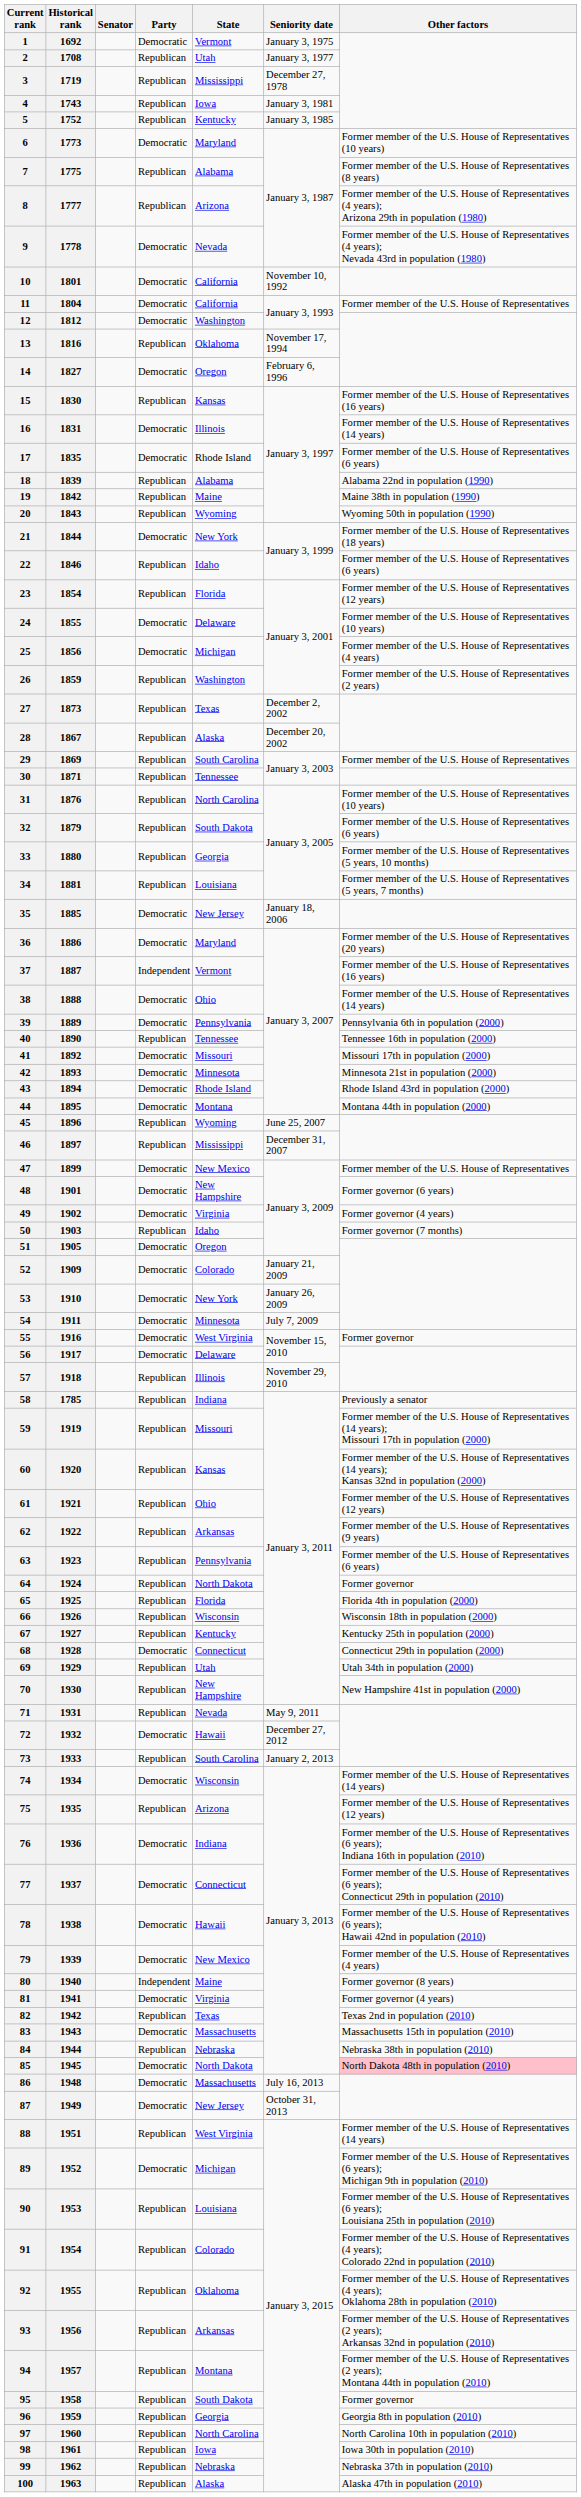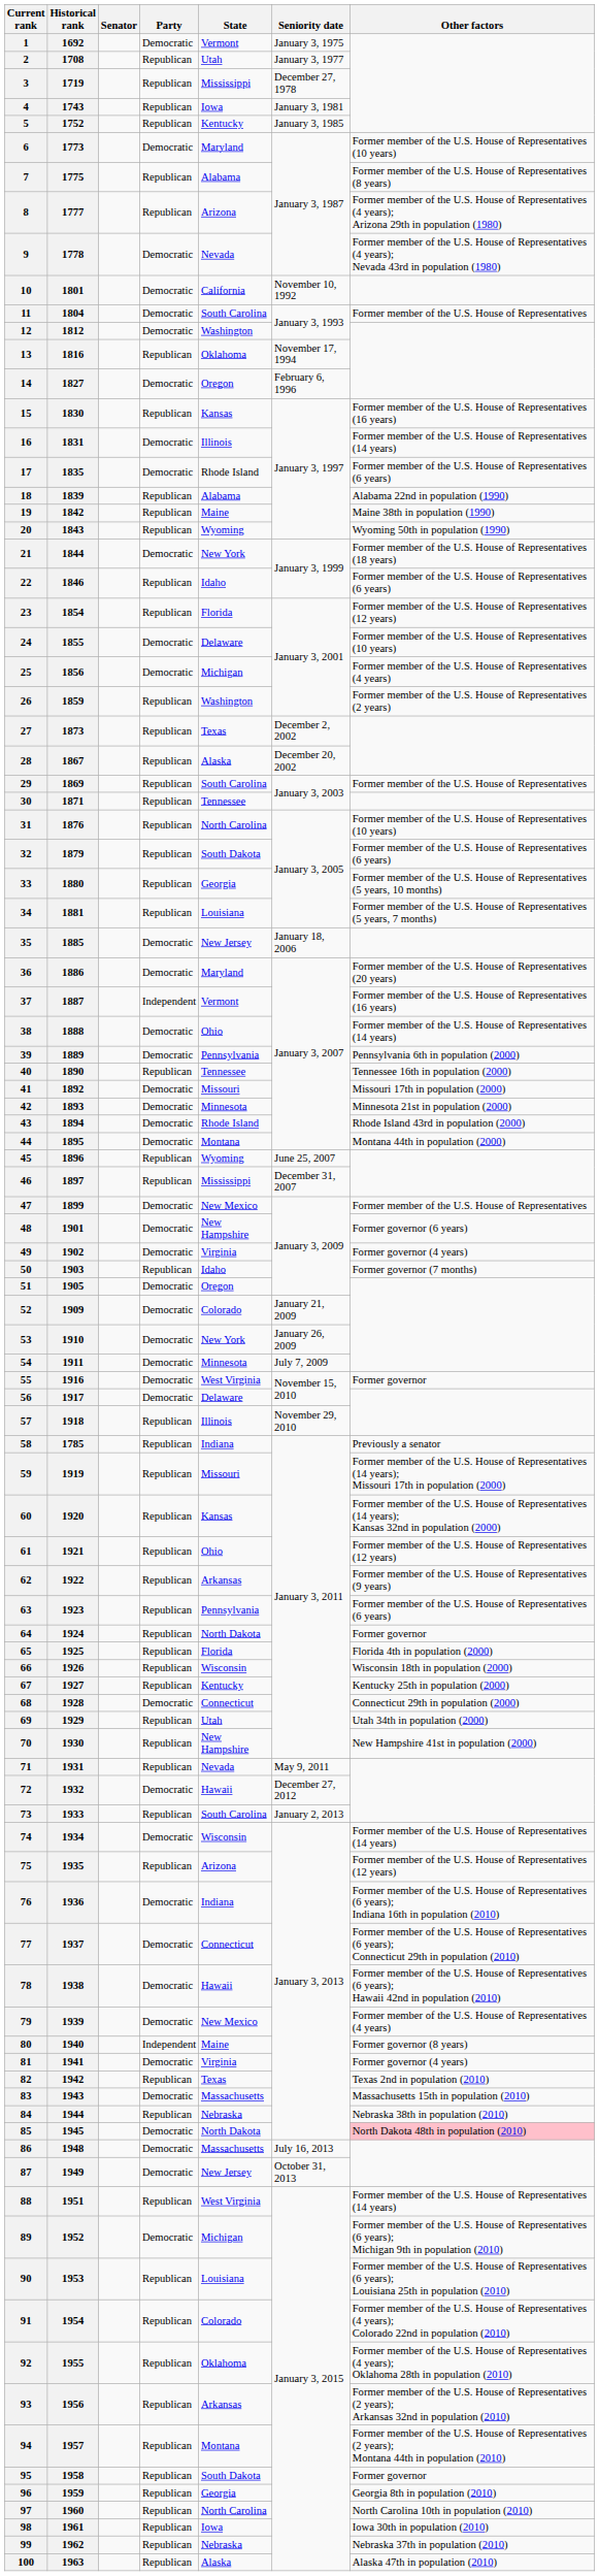 <table class="wikitable sortable">
 <tr valign=bottom>
 <th>Current<br>rank</th>
 <th>Historical<br>rank</th>
 <th>Senator</th>
 <th>Party</th>
 <th>State</th>
 <th>Seniority date</th>
 <th>Other factors</th>
 </tr>
 <tr>
 <th>1</th>
 <th>1692</th>
 <td></td>
 <td>Democratic</td>
 <td><a href='#'>Vermont</a></td>
 <td>January 3, 1975</td>
 <td rowspan=5> </td>
 </tr>
 <tr>
 <th>2</th>
 <th>1708</th>
 <td></td>
 <td>Republican</td>
 <td><a href='#'>Utah</a></td>
 <td>January 3, 1977</td>
 </tr>
 <tr>
 <th>3</th>
 <th>1719</th>
 <td></td>
 <td>Republican</td>
 <td><a href='#'>Mississippi</a></td>
 <td>December 27, 1978</td>
 </tr>
 <tr>
 <th>4</th>
 <th>1743</th>
 <td></td>
 <td>Republican</td>
 <td><a href='#'>Iowa</a></td>
 <td>January 3, 1981</td>
 </tr>
 <tr>
 <th>5</th>
 <th>1752</th>
 <td></td>
 <td>Republican</td>
 <td><a href='#'>Kentucky</a></td>
 <td>January 3, 1985</td>
 </tr>
 <tr>
 <th>6</th>
 <th>1773</th>
 <td></td>
 <td>Democratic</td>
 <td><a href='#'>Maryland</a></td>
 <td rowspan=4>January 3, 1987</td>
 <td>Former member of the U.S. House of Representatives (10 years)</td>
 </tr>
 <tr>
 <th>7</th>
 <th>1775</th>
 <td></td>
 <td>Republican</td>
 <td><a href='#'>Alabama</a></td>
 <td>Former member of the U.S. House of Representatives (8 years)</td>
 </tr>
 <tr>
 <th>8</th>
 <th>1777</th>
 <td></td>
 <td>Republican</td>
 <td><a href='#'>Arizona</a></td>
 <td>Former member of the U.S. House of Representatives (4 years);<br>Arizona 29th in population (<a href='#'>1980</a>)</td>
 </tr>
 <tr>
 <th>9</th>
 <th>1778</th>
 <td></td>
 <td>Democratic</td>
 <td><a href='#'>Nevada</a></td>
 <td>Former member of the U.S. House of Representatives (4 years);<br>Nevada 43rd in population (<a href='#'>1980</a>)</td>
 </tr>
 <tr>
 <th>10</th>
 <th>1801</th>
 <td></td>
 <td>Democratic</td>
 <td><a href='#'>California</a></td>
 <td>November 10, 1992</td>
 <td></td>
 </tr>
 <tr>
 <th>11</th>
 <th>1804</th>
 <td></td>
 <td>Democratic</td>
-<td><a href='#'>California</a></td>
+<td><a href='#'>South Carolina</a></td>
 <td rowspan=2>January 3, 1993</td>
 <td>Former member of the U.S. House of Representatives</td>
 </tr>
 <tr>
 <th>12</th>
 <th>1812</th>
 <td></td>
 <td>Democratic</td>
 <td><a href='#'>Washington</a></td>
 <td rowspan=3> </td>
 </tr>
 <tr>
 <th>13</th>
 <th>1816</th>
 <td></td>
 <td>Republican</td>
 <td><a href='#'>Oklahoma</a></td>
 <td>November 17, 1994</td>
 </tr>
 <tr>
 <th>14</th>
 <th>1827</th>
 <td></td>
 <td>Democratic</td>
 <td><a href='#'>Oregon</a></td>
 <td>February 6, 1996</td>
 </tr>
 <tr>
 <th>15</th>
 <th>1830</th>
 <td></td>
 <td>Republican</td>
 <td><a href='#'>Kansas</a></td>
 <td rowspan=6>January 3, 1997</td>
 <td>Former member of the U.S. House of Representatives (16 years)</td>
 </tr>
 <tr>
 <th>16</th>
 <th>1831</th>
 <td></td>
 <td>Democratic</td>
 <td><a href='#'>Illinois</a></td>
 <td>Former member of the U.S. House of Representatives (14 years)</td>
 </tr>
 <tr>
 <th>17</th>
 <th>1835</th>
 <td></td>
 <td>Democratic</td>
 <td>Rhode Island</td>
 <td>Former member of the U.S. House of Representatives (6 years)</td>
 </tr>
 <tr>
 <th>18</th>
 <th>1839</th>
 <td></td>
 <td>Republican</td>
 <td><a href='#'>Alabama</a></td>
 <td>Alabama 22nd in population (<a href='#'>1990</a>)</td>
 </tr>
 <tr>
 <th>19</th>
 <th>1842</th>
 <td></td>
 <td>Republican</td>
 <td><a href='#'>Maine</a></td>
 <td>Maine 38th in population (<a href='#'>1990</a>)</td>
 </tr>
 <tr>
 <th>20</th>
 <th>1843</th>
 <td></td>
 <td>Republican</td>
 <td><a href='#'>Wyoming</a></td>
 <td>Wyoming 50th in population (<a href='#'>1990</a>)</td>
 </tr>
 <tr>
 <th>21</th>
 <th>1844</th>
 <td></td>
 <td>Democratic</td>
 <td><a href='#'>New York</a></td>
 <td rowspan=2>January 3, 1999</td>
 <td>Former member of the U.S. House of Representatives (18 years)</td>
 </tr>
 <tr>
 <th>22</th>
 <th>1846</th>
 <td></td>
 <td>Republican</td>
 <td><a href='#'>Idaho</a></td>
 <td>Former member of the U.S. House of Representatives (6 years)</td>
 </tr>
 <tr>
 <th>23</th>
 <th>1854</th>
 <td></td>
 <td>Republican</td>
 <td><a href='#'>Florida</a></td>
 <td rowspan=4>January 3, 2001</td>
 <td>Former member of the U.S. House of Representatives (12 years)</td>
 </tr>
 <tr>
 <th>24</th>
 <th>1855</th>
 <td></td>
 <td>Democratic</td>
 <td><a href='#'>Delaware</a></td>
 <td>Former member of the U.S. House of Representatives (10 years)</td>
 </tr>
 <tr>
 <th>25</th>
 <th>1856</th>
 <td></td>
 <td>Democratic</td>
 <td><a href='#'>Michigan</a></td>
 <td>Former member of the U.S. House of Representatives (4 years)</td>
 </tr>
 <tr>
 <th>26</th>
 <th>1859</th>
 <td></td>
 <td>Republican</td>
 <td><a href='#'>Washington</a></td>
 <td>Former member of the U.S. House of Representatives (2 years)</td>
 </tr>
 <tr>
 <th>27</th>
 <th>1873</th>
 <td></td>
 <td>Republican</td>
 <td><a href='#'>Texas</a></td>
 <td>December 2, 2002</td>
 <td rowspan=2> </td>
 </tr>
 <tr>
 <th>28</th>
 <th>1867</th>
 <td></td>
 <td>Republican</td>
 <td><a href='#'>Alaska</a></td>
 <td>December 20, 2002</td>
 </tr>
 <tr>
 <th>29</th>
 <th>1869</th>
 <td></td>
 <td>Republican</td>
 <td><a href='#'>South Carolina</a></td>
 <td rowspan = 2>January 3, 2003</td>
 <td>Former member of the U.S. House of Representatives</td>
 </tr>
 <tr>
 <th>30</th>
 <th>1871</th>
 <td></td>
 <td>Republican</td>
 <td><a href='#'>Tennessee</a></td>
 <td> </td>
 </tr>
 <tr>
 <th>31</th>
 <th>1876</th>
 <td></td>
 <td>Republican</td>
 <td><a href='#'>North Carolina</a></td>
 <td rowspan=4>January 3, 2005</td>
 <td>Former member of the U.S. House of Representatives (10 years)</td>
 </tr>
 <tr>
 <th>32</th>
 <th>1879</th>
 <td></td>
 <td>Republican</td>
 <td><a href='#'>South Dakota</a></td>
 <td>Former member of the U.S. House of Representatives (6 years)</td>
 </tr>
 <tr>
 <th>33</th>
 <th>1880</th>
 <td></td>
 <td>Republican</td>
 <td><a href='#'>Georgia</a></td>
 <td>Former member of the U.S. House of Representatives (5 years, 10 months)</td>
 </tr>
 <tr>
 <th>34</th>
 <th>1881</th>
 <td></td>
 <td>Republican</td>
 <td><a href='#'>Louisiana</a></td>
 <td>Former member of the U.S. House of Representatives (5 years, 7 months)</td>
 </tr>
 <tr>
 <th>35</th>
 <th>1885</th>
 <td></td>
 <td>Democratic</td>
 <td><a href='#'>New Jersey</a></td>
 <td>January 18, 2006</td>
 <td> </td>
 </tr>
 <tr>
 <th>36</th>
 <th>1886</th>
 <td></td>
 <td>Democratic</td>
 <td><a href='#'>Maryland</a></td>
 <td rowspan=9>January 3, 2007</td>
 <td>Former member of the U.S. House of Representatives (20 years)</td>
 </tr>
 <tr>
 <th>37</th>
 <th>1887</th>
 <td></td>
 <td>Independent</td>
 <td><a href='#'>Vermont</a></td>
 <td>Former member of the U.S. House of Representatives (16 years)</td>
 </tr>
 <tr>
 <th>38</th>
 <th>1888</th>
 <td></td>
 <td>Democratic</td>
 <td><a href='#'>Ohio</a></td>
 <td>Former member of the U.S. House of Representatives (14 years)</td>
 </tr>
 <tr>
 <th>39</th>
 <th>1889</th>
 <td></td>
 <td>Democratic</td>
 <td><a href='#'>Pennsylvania</a></td>
 <td>Pennsylvania 6th in population (<a href='#'>2000</a>)</td>
 </tr>
 <tr>
 <th>40</th>
 <th>1890</th>
 <td></td>
 <td>Republican</td>
 <td><a href='#'>Tennessee</a></td>
 <td>Tennessee 16th in population (<a href='#'>2000</a>)</td>
 </tr>
 <tr>
 <th>41</th>
 <th>1892</th>
 <td></td>
 <td>Democratic</td>
 <td><a href='#'>Missouri</a></td>
 <td>Missouri 17th in population (<a href='#'>2000</a>)</td>
 </tr>
 <tr>
 <th>42</th>
 <th>1893</th>
 <td></td>
 <td>Democratic</td>
 <td><a href='#'>Minnesota</a></td>
 <td>Minnesota 21st in population (<a href='#'>2000</a>)</td>
 </tr>
 <tr>
 <th>43</th>
 <th>1894</th>
 <td></td>
 <td>Democratic</td>
 <td><a href='#'>Rhode Island</a></td>
 <td>Rhode Island 43rd in population (<a href='#'>2000</a>)</td>
 </tr>
 <tr>
 <th>44</th>
 <th>1895</th>
 <td></td>
 <td>Democratic</td>
 <td><a href='#'>Montana</a></td>
 <td>Montana 44th in population (<a href='#'>2000</a>)</td>
 </tr>
 <tr>
 <th>45</th>
 <th>1896</th>
 <td></td>
 <td>Republican</td>
 <td><a href='#'>Wyoming</a></td>
 <td>June 25, 2007</td>
 <td rowspan=2> </td>
 </tr>
 <tr>
 <th>46</th>
 <th>1897</th>
 <td></td>
 <td>Republican</td>
 <td><a href='#'>Mississippi</a></td>
 <td>December 31, 2007</td>
 </tr>
 <tr>
 <th>47</th>
 <th>1899</th>
 <td></td>
 <td>Democratic</td>
 <td><a href='#'>New Mexico</a></td>
 <td rowspan = 5>January 3, 2009</td>
 <td>Former member of the U.S. House of Representatives</td>
 </tr>
 <tr>
 <th>48</th>
 <th>1901</th>
 <td></td>
 <td>Democratic</td>
 <td><a href='#'>New Hampshire</a></td>
 <td>Former governor (6 years)</td>
 </tr>
 <tr>
 <th>49</th>
 <th>1902</th>
 <td></td>
 <td>Democratic</td>
 <td><a href='#'>Virginia</a></td>
 <td>Former governor (4 years)</td>
 </tr>
 <tr>
 <th>50</th>
 <th>1903</th>
 <td></td>
 <td>Republican</td>
 <td><a href='#'>Idaho</a></td>
 <td>Former governor (7 months)</td>
 </tr>
 <tr>
 <th>51</th>
 <th>1905</th>
 <td></td>
 <td>Democratic</td>
 <td><a href='#'>Oregon</a></td>
 <td rowspan=4> </td>
 </tr>
 <tr>
 <th>52</th>
 <th>1909</th>
 <td></td>
 <td>Democratic</td>
 <td><a href='#'>Colorado</a></td>
 <td>January 21, 2009</td>
 </tr>
 <tr>
 <th>53</th>
 <th>1910</th>
 <td></td>
 <td>Democratic</td>
 <td><a href='#'>New York</a></td>
 <td>January 26, 2009</td>
 </tr>
 <tr>
 <th>54</th>
 <th>1911</th>
 <td></td>
 <td>Democratic</td>
 <td><a href='#'>Minnesota</a></td>
 <td>July 7, 2009</td>
 </tr>
 <tr>
 <th>55</th>
 <th>1916</th>
 <td></td>
 <td>Democratic</td>
 <td><a href='#'>West Virginia</a></td>
 <td rowspan=2>November 15, 2010</td>
 <td>Former governor</td>
 </tr>
 <tr>
 <th>56</th>
 <th>1917</th>
 <td></td>
 <td>Democratic</td>
 <td><a href='#'>Delaware</a></td>
 <td rowspan=2> </td>
 </tr>
 <tr>
 <th>57</th>
 <th>1918</th>
 <td></td>
 <td>Republican</td>
 <td><a href='#'>Illinois</a></td>
 <td>November 29, 2010</td>
 </tr>
 <tr>
 <th>58</th>
 <th>1785</th>
 <td></td>
 <td>Republican</td>
 <td><a href='#'>Indiana</a></td>
 <td rowspan=13>January 3, 2011</td>
 <td>Previously a senator</td>
 </tr>
 <tr>
 <th>59</th>
 <th>1919</th>
 <td></td>
 <td>Republican</td>
 <td><a href='#'>Missouri</a></td>
 <td>Former member of the U.S. House of Representatives (14 years);<br>Missouri 17th in population (<a href='#'>2000</a>)</td>
 </tr>
 <tr>
 <th>60</th>
 <th>1920</th>
 <td></td>
 <td>Republican</td>
 <td><a href='#'>Kansas</a></td>
 <td>Former member of the U.S. House of Representatives (14 years);<br>Kansas 32nd in population (<a href='#'>2000</a>)</td>
 </tr>
 <tr>
 <th>61</th>
 <th>1921</th>
 <td></td>
 <td>Republican</td>
 <td><a href='#'>Ohio</a></td>
 <td>Former member of the U.S. House of Representatives (12 years)</td>
 </tr>
 <tr>
 <th>62</th>
 <th>1922</th>
 <td></td>
 <td>Republican</td>
 <td><a href='#'>Arkansas</a></td>
 <td>Former member of the U.S. House of Representatives (9 years)</td>
 </tr>
 <tr>
 <th>63</th>
 <th>1923</th>
 <td></td>
 <td>Republican</td>
 <td><a href='#'>Pennsylvania</a></td>
 <td>Former member of the U.S. House of Representatives (6 years)</td>
 </tr>
 <tr>
 <th>64</th>
 <th>1924</th>
 <td></td>
 <td>Republican</td>
 <td><a href='#'>North Dakota</a></td>
 <td>Former governor</td>
 </tr>
 <tr>
 <th>65</th>
 <th>1925</th>
 <td></td>
 <td>Republican</td>
 <td><a href='#'>Florida</a></td>
 <td>Florida 4th in population (<a href='#'>2000</a>)</td>
 </tr>
 <tr>
 <th>66</th>
 <th>1926</th>
 <td></td>
 <td>Republican</td>
 <td><a href='#'>Wisconsin</a></td>
 <td>Wisconsin 18th in population (<a href='#'>2000</a>)</td>
 </tr>
 <tr>
 <th>67</th>
 <th>1927</th>
 <td></td>
 <td>Republican</td>
 <td><a href='#'>Kentucky</a></td>
 <td>Kentucky 25th in population (<a href='#'>2000</a>)</td>
 </tr>
 <tr>
 <th>68</th>
 <th>1928</th>
 <td></td>
 <td>Democratic</td>
 <td><a href='#'>Connecticut</a></td>
 <td>Connecticut 29th in population (<a href='#'>2000</a>)</td>
 </tr>
 <tr>
 <th>69</th>
 <th>1929</th>
 <td></td>
 <td>Republican</td>
 <td><a href='#'>Utah</a></td>
 <td>Utah 34th in population (<a href='#'>2000</a>)</td>
 </tr>
 <tr>
 <th>70</th>
 <th>1930</th>
 <td></td>
 <td>Republican</td>
 <td><a href='#'>New Hampshire</a></td>
 <td>New Hampshire 41st in population (<a href='#'>2000</a>)</td>
 </tr>
 <tr>
 <th>71</th>
 <th>1931</th>
 <td></td>
 <td>Republican</td>
 <td><a href='#'>Nevada</a></td>
 <td>May 9, 2011</td>
 <td rowspan=3> </td>
 </tr>
 <tr>
 <th>72</th>
 <th>1932</th>
 <td></td>
 <td>Democratic</td>
 <td><a href='#'>Hawaii</a></td>
 <td>December 27, 2012</td>
 </tr>
 <tr>
 <th>73</th>
 <th>1933</th>
 <td></td>
 <td>Republican</td>
 <td><a href='#'>South Carolina</a></td>
 <td>January 2, 2013</td>
 </tr>
 <tr>
 <th>74</th>
 <th>1934</th>
 <td></td>
 <td>Democratic</td>
 <td><a href='#'>Wisconsin</a></td>
 <td rowspan=12>January 3, 2013</td>
 <td>Former member of the U.S. House of Representatives (14 years)</td>
 </tr>
 <tr>
 <th>75</th>
 <th>1935</th>
 <td></td>
 <td>Republican</td>
 <td><a href='#'>Arizona</a></td>
 <td>Former member of the U.S. House of Representatives (12 years)</td>
 </tr>
 <tr>
 <th>76</th>
 <th>1936</th>
 <td></td>
 <td>Democratic</td>
 <td><a href='#'>Indiana</a></td>
 <td>Former member of the U.S. House of Representatives (6 years);<br>Indiana 16th in population (<a href='#'>2010</a>)</td>
 </tr>
 <tr>
 <th>77</th>
 <th>1937</th>
 <td></td>
 <td>Democratic</td>
 <td><a href='#'>Connecticut</a></td>
 <td>Former member of the U.S. House of Representatives (6 years);<br>Connecticut 29th in population (<a href='#'>2010</a>)</td>
 </tr>
 <tr>
 <th>78</th>
 <th>1938</th>
 <td></td>
 <td>Democratic</td>
 <td><a href='#'>Hawaii</a></td>
 <td>Former member of the U.S. House of Representatives (6 years);<br>Hawaii 42nd in population (<a href='#'>2010</a>)</td>
 </tr>
 <tr>
 <th>79</th>
 <th>1939</th>
 <td></td>
 <td>Democratic</td>
 <td><a href='#'>New Mexico</a></td>
 <td>Former member of the U.S. House of Representatives (4 years)</td>
 </tr>
 <tr>
 <th>80</th>
 <th>1940</th>
 <td></td>
 <td>Independent</td>
 <td><a href='#'>Maine</a></td>
 <td>Former governor (8 years)</td>
 </tr>
 <tr>
 <th>81</th>
 <th>1941</th>
 <td></td>
 <td>Democratic</td>
 <td><a href='#'>Virginia</a></td>
 <td>Former governor (4 years)</td>
 </tr>
 <tr>
 <th>82</th>
 <th>1942</th>
 <td></td>
 <td>Republican</td>
 <td><a href='#'>Texas</a></td>
 <td>Texas 2nd in population (<a href='#'>2010</a>)</td>
 </tr>
 <tr>
 <th>83</th>
 <th>1943</th>
 <td></td>
 <td>Democratic</td>
 <td><a href='#'>Massachusetts</a></td>
 <td>Massachusetts 15th in population (<a href='#'>2010</a>)</td>
 </tr>
 <tr>
 <th>84</th>
 <th>1944</th>
 <td></td>
 <td>Republican</td>
 <td><a href='#'>Nebraska</a></td>
 <td>Nebraska 38th in population (<a href='#'>2010</a>)</td>
 </tr>
 <tr>
 <th>85</th>
 <th>1945</th>
 <td></td>
 <td>Democratic</td>
 <td><a href='#'>North Dakota</a></td>
 <td style="background: pink;">North Dakota 48th in population (<a href='#'>2010</a>)</td>
 </tr>
 <tr>
 <th>86</th>
 <th>1948</th>
 <td></td>
 <td>Democratic</td>
 <td><a href='#'>Massachusetts</a></td>
 <td>July 16, 2013</td>
 <td rowspan=2> </td>
 </tr>
 <tr>
 <th>87</th>
 <th>1949</th>
 <td></td>
 <td>Democratic</td>
 <td><a href='#'>New Jersey</a></td>
 <td>October 31, 2013</td>
 </tr>
 <tr>
 <th>88</th>
 <th>1951</th>
 <td></td>
 <td>Republican</td>
 <td><a href='#'>West Virginia</a></td>
 <td rowspan=13>January 3, 2015</td>
 <td>Former member of the U.S. House of Representatives (14 years)</td>
 </tr>
 <tr>
 <th>89</th>
 <th>1952</th>
 <td></td>
 <td>Democratic</td>
 <td><a href='#'>Michigan</a></td>
 <td>Former member of the U.S. House of Representatives (6 years);<br>Michigan 9th in population (<a href='#'>2010</a>)</td>
 </tr>
 <tr>
 <th>90</th>
 <th>1953</th>
 <td></td>
 <td>Republican</td>
 <td><a href='#'>Louisiana</a></td>
 <td>Former member of the U.S. House of Representatives (6 years);<br>Louisiana 25th in population (<a href='#'>2010</a>)</td>
 </tr>
 <tr>
 <th>91</th>
 <th>1954</th>
 <td></td>
 <td>Republican</td>
 <td><a href='#'>Colorado</a></td>
 <td>Former member of the U.S. House of Representatives (4 years);<br>Colorado 22nd in population (<a href='#'>2010</a>)</td>
 </tr>
 <tr>
 <th>92</th>
 <th>1955</th>
 <td></td>
 <td>Republican</td>
 <td><a href='#'>Oklahoma</a></td>
 <td>Former member of the U.S. House of Representatives (4 years);<br>Oklahoma 28th in population (<a href='#'>2010</a>)</td>
 </tr>
 <tr>
 <th>93</th>
 <th>1956</th>
 <td></td>
 <td>Republican</td>
 <td><a href='#'>Arkansas</a></td>
 <td>Former member of the U.S. House of Representatives (2 years);<br>Arkansas 32nd in population (<a href='#'>2010</a>)</td>
 </tr>
 <tr>
 <th>94</th>
 <th>1957</th>
 <td></td>
 <td>Republican</td>
 <td><a href='#'>Montana</a></td>
 <td>Former member of the U.S. House of Representatives (2 years);<br>Montana 44th in population (<a href='#'>2010</a>)</td>
 </tr>
 <tr>
 <th>95</th>
 <th>1958</th>
 <td></td>
 <td>Republican</td>
 <td><a href='#'>South Dakota</a></td>
 <td>Former governor</td>
 </tr>
 <tr>
 <th>96</th>
 <th>1959</th>
 <td></td>
 <td>Republican</td>
 <td><a href='#'>Georgia</a></td>
 <td>Georgia 8th in population (<a href='#'>2010</a>)</td>
 </tr>
 <tr>
 <th>97</th>
 <th>1960</th>
 <td></td>
 <td>Republican</td>
 <td><a href='#'>North Carolina</a></td>
 <td>North Carolina 10th in population (<a href='#'>2010</a>)</td>
 </tr>
 <tr>
 <th>98</th>
 <th>1961</th>
 <td></td>
 <td>Republican</td>
 <td><a href='#'>Iowa</a></td>
 <td>Iowa 30th in population (<a href='#'>2010</a>)</td>
 </tr>
 <tr>
 <th>99</th>
 <th>1962</th>
 <td></td>
 <td>Republican</td>
 <td><a href='#'>Nebraska</a></td>
 <td>Nebraska 37th in population (<a href='#'>2010</a>)</td>
 </tr>
 <tr>
 <th>100</th>
 <th>1963</th>
 <td></td>
 <td>Republican</td>
 <td><a href='#'>Alaska</a></td>
 <td>Alaska 47th in population (<a href='#'>2010</a>)</td>
 </tr>
 </table>
